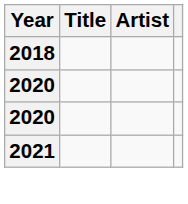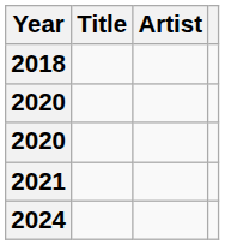 <table class="wikitable sortable plainrowheaders">
 <tr>
 <th Scope="col">Year</th>
 <th Scope="col">Title</th>
 <th Scope="col">Artist</th>
 <th Scope="col"></th>
 </tr>
 <tr>
 <th scope="row">2018</th>
 <td></td>
 <td></td>
 <td></td>
 </tr>
 <tr>
 <th scope="row">2020</th>
 <td></td>
 <td></td>
 <td></td>
 </tr>
 <tr>
 <th scope="row">2020</th>
 <td></td>
 <td></td>
 <td></td>
 </tr>
 <tr>
 <th scope="row">2021</th>
 <td></td>
 <td></td>
 <td style="text-align:center"></td>
 </tr>
+<tr>
+<th scope="row">2024</th>
+<td></td>
+<td></td>
+<td></td>
+</tr>
 </table>
